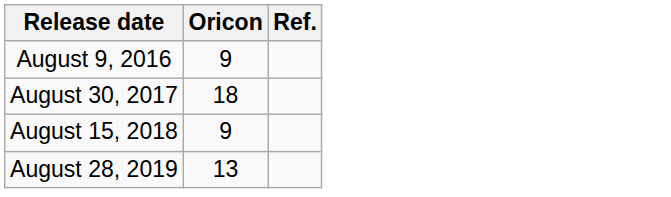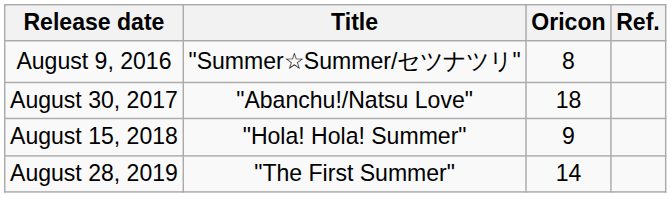 <table class="wikitable plainrowheaders" style="text-align: center">
 <tr>
 <th>Release date</th>
+<th>Title</th>
 <th>Oricon</th>
 <th>Ref.</th>
 </tr>
 <tr>
 <td>August 9, 2016</td>
-<td>9</td>
+<td>"Summer☆Summer/セツナツリ"</td>
+<td>8</td>
 <td></td>
 </tr>
 <tr>
 <td>August 30, 2017</td>
+<td>"Abanchu!/Natsu Love"</td>
 <td>18</td>
 <td></td>
 </tr>
 <tr>
 <td>August 15, 2018</td>
+<td>"Hola! Hola! Summer"</td>
 <td>9</td>
 <td></td>
 </tr>
 <tr>
 <td>August 28, 2019</td>
-<td>13</td>
+<td>"The First Summer"</td>
+<td>14</td>
 <td></td>
 </tr>
 </table>
